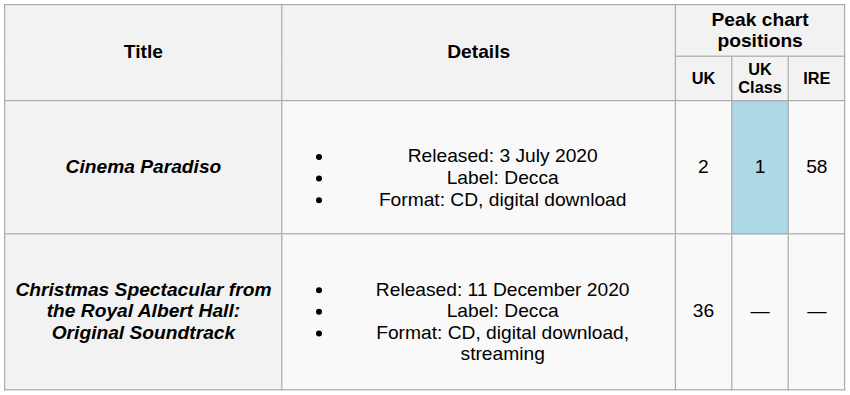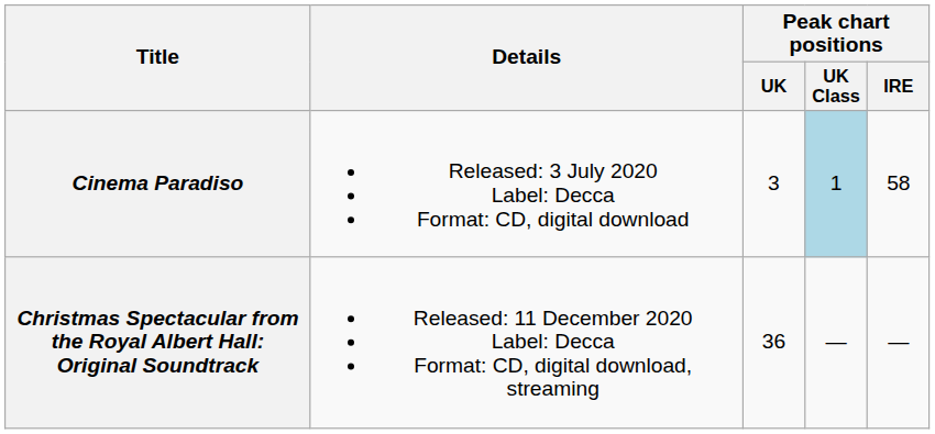 <table class="wikitable plainrowheaders" style="text-align:center;">
 <tr>
 <th scope="col" rowspan="2" style="width:14em;">Title</th>
 <th scope="col" rowspan="2" style="width:20em;">Details</th>
 <th scope="col" colspan="3">Peak chart positions</th>
 </tr>
 <tr>
 <th scope="col" style="width:3em;font-size:85%;">UK<br></th>
 <th scope="col" style="width:3em;font-size:85%;">UK Class<br></th>
 <th scope="col" style="width:3em;font-size:85%;">IRE<br></th>
 </tr>
 <tr>
 <th scope="row"><em>Cinema Paradiso</em></th>
 <td><br><ul><li>Released: 3 July 2020</li><li>Label: Decca</li><li>Format: CD, digital download</li></ul></td>
-<td>2</td>
+<td>3</td>
 <td style="background: lightblue;">1</td>
 <td>58</td>
 </tr>
 <tr>
 <th scope="row"><em>Christmas Spectacular from the Royal Albert Hall: Original Soundtrack</em></th>
 <td><br><ul><li>Released: 11 December 2020</li><li>Label: Decca</li><li>Format: CD, digital download, streaming</li></ul></td>
 <td>36</td>
 <td>—</td>
 <td>—</td>
 </tr>
 </table>
